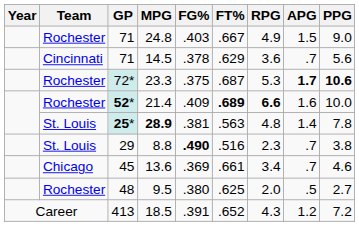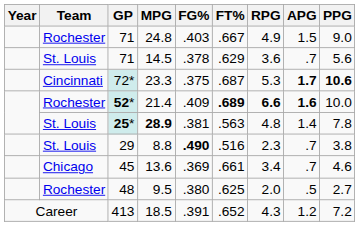 <table class="wikitable sortable" style="font-size:95%; text-align:right;">
 <tr>
 <th>Year</th>
 <th>Team</th>
 <th>GP</th>
 <th>MPG</th>
 <th>FG%</th>
 <th>FT%</th>
 <th>RPG</th>
 <th>APG</th>
 <th>PPG</th>
 </tr>
 <tr>
 <td style="text-align:left;"></td>
 <td style="text-align:left;"><a href='#'>Rochester</a></td>
 <td>71</td>
 <td>24.8</td>
 <td>.403</td>
 <td>.667</td>
 <td>4.9</td>
 <td>1.5</td>
 <td>9.0</td>
 </tr>
 <tr>
 <td style="text-align:left;"></td>
-<td style="text-align:left;"><a href='#'>Cincinnati</a></td>
+<td style="text-align:left;"><a href='#'>St. Louis</a></td>
 <td>71</td>
 <td>14.5</td>
 <td>.378</td>
 <td>.629</td>
 <td>3.6</td>
 <td>.7</td>
 <td>5.6</td>
 </tr>
 <tr>
 <td style="text-align:left;"></td>
-<td style="text-align:left;"><a href='#'>Rochester</a></td>
+<td style="text-align:left;"><a href='#'>Cincinnati</a></td>
 <td style="background:#CFECEC;">72*</td>
 <td>23.3</td>
 <td>.375</td>
 <td>.687</td>
 <td>5.3</td>
 <td><strong>1.7</strong></td>
 <td><strong>10.6</strong></td>
 </tr>
 <tr>
 <td rowspan="2;"style="text-align:left;"></td>
 <td style="text-align:left;"><a href='#'>Rochester</a></td>
 <td style="background:#CFECEC;"><strong>52</strong>*</td>
 <td>21.4</td>
 <td>.409</td>
 <td><strong>.689</strong></td>
 <td><strong>6.6</strong></td>
-<td>1.6</td>
+<td><strong>1.6</strong></td>
 <td>10.0</td>
 </tr>
 <tr>
 <td style="text-align:left;"><a href='#'>St. Louis</a></td>
 <td style="background:#CFECEC;"><strong>25</strong>*</td>
 <td><strong>28.9</strong></td>
 <td>.381</td>
 <td>.563</td>
 <td>4.8</td>
 <td>1.4</td>
 <td>7.8</td>
 </tr>
 <tr>
 <td style="text-align:left;"></td>
 <td style="text-align:left;"><a href='#'>St. Louis</a></td>
 <td>29</td>
 <td>8.8</td>
 <td><strong>.490</strong></td>
 <td>.516</td>
 <td>2.3</td>
 <td>.7</td>
 <td>3.8</td>
 </tr>
 <tr>
 <td style="text-align:left;"></td>
 <td style="text-align:left;"><a href='#'>Chicago</a></td>
 <td>45</td>
 <td>13.6</td>
 <td>.369</td>
 <td>.661</td>
 <td>3.4</td>
 <td>.7</td>
 <td>4.6</td>
 </tr>
 <tr>
 <td style="text-align:left;"></td>
 <td style="text-align:left;"><a href='#'>Rochester</a></td>
 <td>48</td>
 <td>9.5</td>
 <td>.380</td>
 <td>.625</td>
 <td>2.0</td>
 <td>.5</td>
 <td>2.7</td>
 </tr>
 <tr class="sortbottom">
 <td style="text-align:center;" colspan="2">Career</td>
 <td>413</td>
 <td>18.5</td>
 <td>.391</td>
 <td>.652</td>
 <td>4.3</td>
 <td>1.2</td>
 <td>7.2</td>
 </tr>
 </table>
